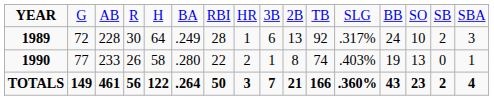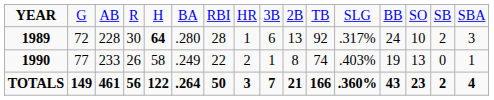 <table class="wikitable">
 <tr align=center>
 <td><strong>YEAR</strong></td>
 <td><a href='#'>G</a></td>
 <td><a href='#'>AB</a></td>
 <td><a href='#'>R</a></td>
 <td><a href='#'>H</a></td>
 <td><a href='#'>BA</a></td>
 <td><a href='#'>RBI</a></td>
 <td><a href='#'>HR</a></td>
 <td><a href='#'>3B</a></td>
 <td><a href='#'>2B</a></td>
 <td><a href='#'>TB</a></td>
 <td><a href='#'>SLG</a></td>
 <td><a href='#'>BB</a></td>
 <td><a href='#'>SO</a></td>
 <td><a href='#'>SB</a></td>
 <td><a href='#'>SBA</a></td>
 </tr>
 <tr align=center>
 <td><strong>1989</strong></td>
 <td>72</td>
 <td>228</td>
 <td>30</td>
-<td>64</td>
-<td>.249</td>
+<td><strong>64</strong></td>
+<td>.280</td>
 <td>28</td>
 <td>1</td>
 <td>6</td>
 <td>13</td>
 <td>92</td>
 <td>.317%</td>
 <td>24</td>
 <td>10</td>
 <td>2</td>
 <td>3</td>
 </tr>
 <tr align=center>
 <td><strong>1990</strong></td>
 <td>77</td>
 <td>233</td>
 <td>26</td>
 <td>58</td>
-<td>.280</td>
+<td>.249</td>
 <td>22</td>
 <td>2</td>
 <td>1</td>
 <td>8</td>
 <td>74</td>
 <td>.403%</td>
 <td>19</td>
 <td>13</td>
 <td>0</td>
 <td>1</td>
 </tr>
 <tr align=center>
 <td><strong>TOTALS</strong></td>
 <td><strong>149</strong></td>
 <td><strong>461</strong></td>
 <td><strong>56</strong></td>
 <td><strong>122</strong></td>
 <td><strong>.264</strong></td>
 <td><strong>50</strong></td>
 <td><strong>3</strong></td>
 <td><strong>7</strong></td>
 <td><strong>21</strong></td>
 <td><strong>166</strong></td>
 <td><strong>.360%</strong></td>
 <td><strong>43</strong></td>
 <td><strong>23</strong></td>
 <td><strong>2</strong></td>
 <td><strong>4</strong></td>
 </tr>
 </table>
